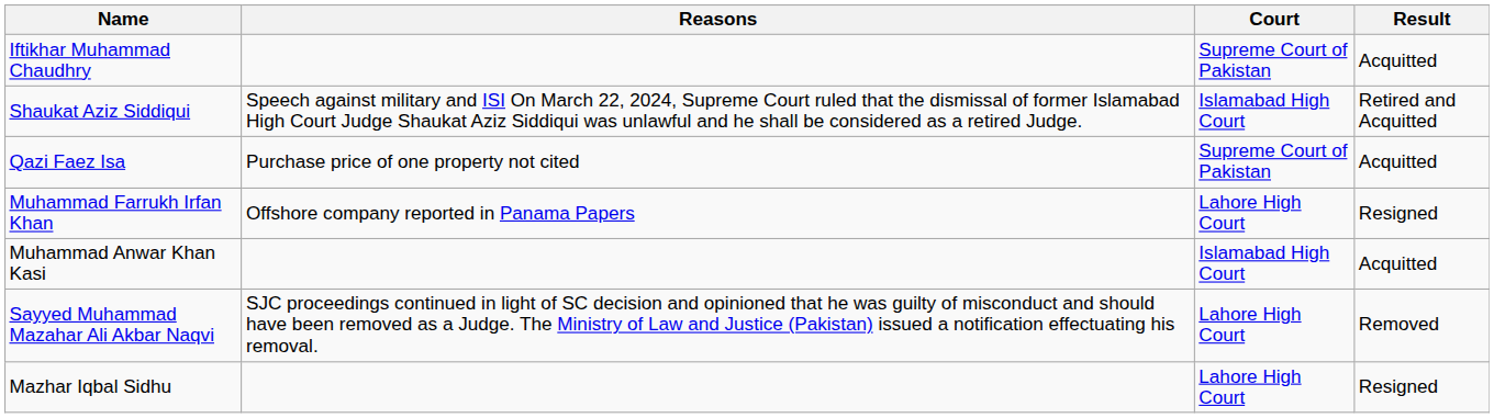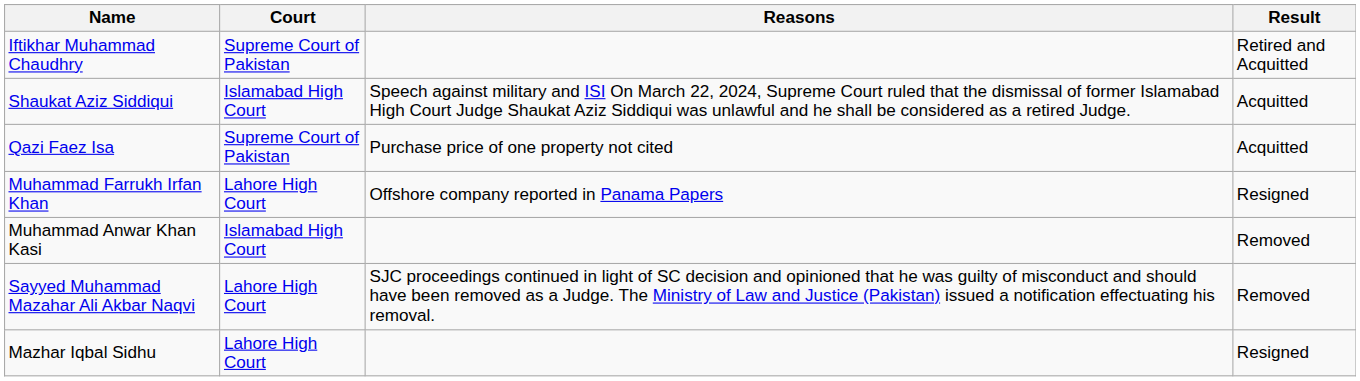 <table class="wikitable sortable" style="width: 100%;">
 <tr>
 <th>Name</th>
+<th>Court</th>
 <th>Reasons</th>
-<th>Court</th>
 <th>Result</th>
 </tr>
 <tr>
 <td><a href='#'>Iftikhar Muhammad Chaudhry</a></td>
+<td><a href='#'>Supreme Court of Pakistan</a></td>
 <td></td>
-<td><a href='#'>Supreme Court of Pakistan</a></td>
+<td>Retired and Acquitted</td>
+</tr>
+<tr>
+<td><a href='#'>Shaukat Aziz Siddiqui</a></td>
+<td><a href='#'>Islamabad High Court</a></td>
+<td>Speech against military and <a href='#'>ISI</a> On March 22, 2024, Supreme Court ruled that the dismissal of former Islamabad High Court Judge Shaukat Aziz Siddiqui was unlawful and he shall be considered as a retired Judge.</td>
 <td>Acquitted</td>
 </tr>
 <tr>
-<td><a href='#'>Shaukat Aziz Siddiqui</a></td>
-<td>Speech against military and <a href='#'>ISI</a> On March 22, 2024, Supreme Court ruled that the dismissal of former Islamabad High Court Judge Shaukat Aziz Siddiqui was unlawful and he shall be considered as a retired Judge.</td>
-<td><a href='#'>Islamabad High Court</a></td>
-<td>Retired and Acquitted</td>
-</tr>
-<tr>
 <td><a href='#'>Qazi Faez Isa</a></td>
+<td><a href='#'>Supreme Court of Pakistan</a></td>
 <td>Purchase price of one property not cited </td>
-<td><a href='#'>Supreme Court of Pakistan</a></td>
 <td>Acquitted</td>
 </tr>
 <tr>
 <td><a href='#'>Muhammad Farrukh Irfan Khan</a></td>
+<td><a href='#'>Lahore High Court</a></td>
 <td>Offshore company reported in <a href='#'>Panama Papers</a></td>
-<td><a href='#'>Lahore High Court</a></td>
 <td>Resigned</td>
 </tr>
 <tr>
 <td>Muhammad Anwar Khan Kasi</td>
+<td><a href='#'>Islamabad High Court</a></td>
 <td></td>
-<td><a href='#'>Islamabad High Court</a></td>
-<td>Acquitted</td>
+<td>Removed</td>
 </tr>
 <tr>
 <td><a href='#'>Sayyed Muhammad Mazahar Ali Akbar Naqvi</a></td>
+<td><a href='#'>Lahore High Court</a></td>
 <td>SJC proceedings continued in light of SC decision and opinioned that he was guilty of misconduct and should have been removed as a Judge. The <a href='#'>Ministry of Law and Justice (Pakistan)</a> issued a notification effectuating his removal.</td>
-<td><a href='#'>Lahore High Court</a></td>
 <td>Removed</td>
 </tr>
 <tr>
 <td>Mazhar Iqbal Sidhu</td>
+<td><a href='#'>Lahore High Court</a></td>
 <td></td>
-<td><a href='#'>Lahore High Court</a></td>
 <td>Resigned</td>
 </tr>
 </table>
